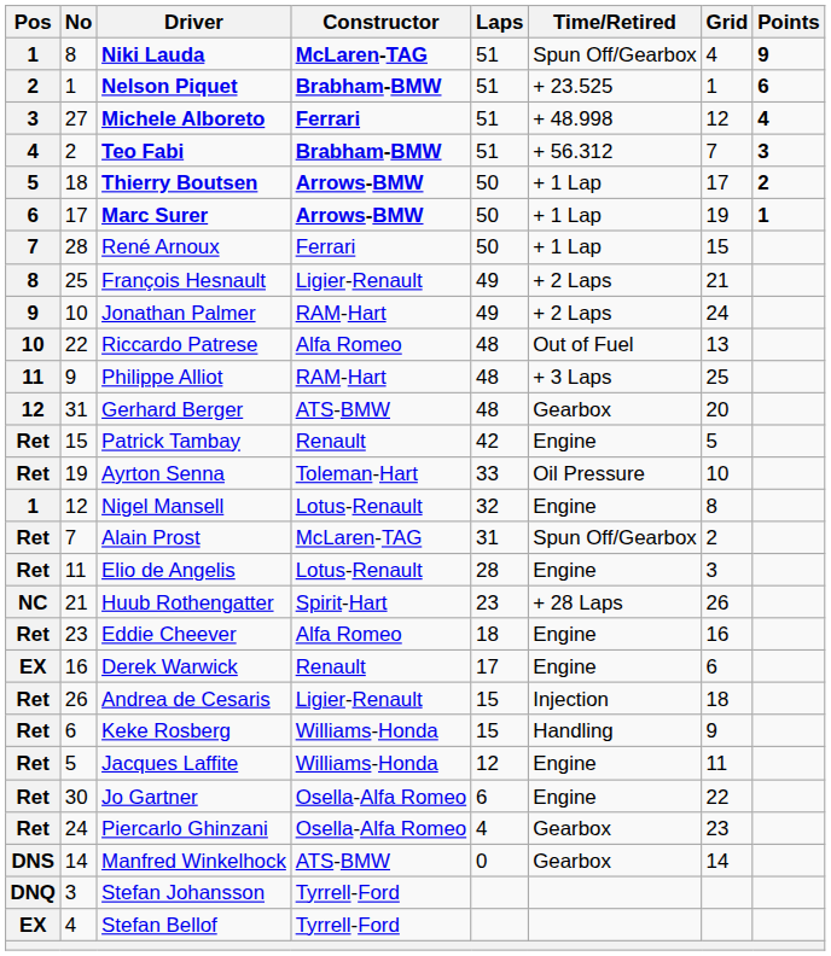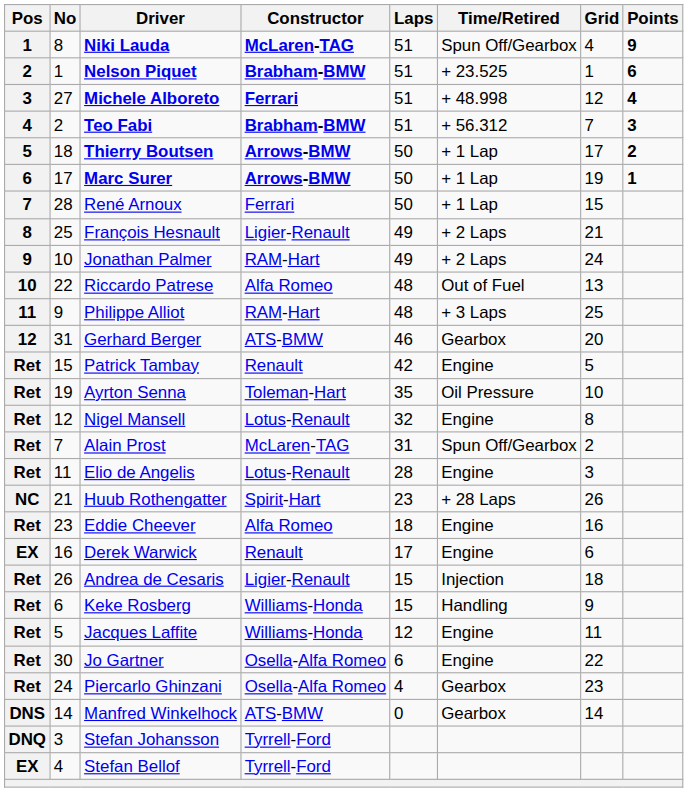 <table class="wikitable" style="font-size: 95%;">
 <tr>
 <th>Pos</th>
 <th>No</th>
 <th>Driver</th>
 <th>Constructor</th>
 <th>Laps</th>
 <th>Time/Retired</th>
 <th>Grid</th>
 <th>Points</th>
 </tr>
 <tr>
 <th>1</th>
 <td>8</td>
 <td> <strong><a href='#'>Niki Lauda</a></strong></td>
 <td><strong><a href='#'>McLaren</a>-<a href='#'>TAG</a></strong></td>
 <td>51</td>
 <td>Spun Off/Gearbox</td>
 <td>4</td>
 <td><strong>9</strong></td>
 </tr>
 <tr>
 <th>2</th>
 <td>1</td>
 <td> <strong><a href='#'>Nelson Piquet</a></strong></td>
 <td><strong><a href='#'>Brabham</a>-<a href='#'>BMW</a></strong></td>
 <td>51</td>
 <td>+ 23.525</td>
 <td>1</td>
 <td><strong>6</strong></td>
 </tr>
 <tr>
 <th>3</th>
 <td>27</td>
 <td> <strong><a href='#'>Michele Alboreto</a></strong></td>
 <td><strong><a href='#'>Ferrari</a></strong></td>
 <td>51</td>
 <td>+ 48.998</td>
 <td>12</td>
 <td><strong>4</strong></td>
 </tr>
 <tr>
 <th>4</th>
 <td>2</td>
 <td> <strong><a href='#'>Teo Fabi</a></strong></td>
 <td><strong><a href='#'>Brabham</a>-<a href='#'>BMW</a></strong></td>
 <td>51</td>
 <td>+ 56.312</td>
 <td>7</td>
 <td><strong>3</strong></td>
 </tr>
 <tr>
 <th>5</th>
 <td>18</td>
 <td> <strong><a href='#'>Thierry Boutsen</a></strong></td>
 <td><strong><a href='#'>Arrows</a>-<a href='#'>BMW</a></strong></td>
 <td>50</td>
 <td>+ 1 Lap</td>
 <td>17</td>
 <td><strong>2</strong></td>
 </tr>
 <tr>
 <th>6</th>
 <td>17</td>
 <td> <strong><a href='#'>Marc Surer</a></strong></td>
 <td><strong><a href='#'>Arrows</a>-<a href='#'>BMW</a></strong></td>
 <td>50</td>
 <td>+ 1 Lap</td>
 <td>19</td>
 <td><strong>1</strong></td>
 </tr>
 <tr>
 <th>7</th>
 <td>28</td>
 <td> <a href='#'>René Arnoux</a></td>
 <td><a href='#'>Ferrari</a></td>
 <td>50</td>
 <td>+ 1 Lap</td>
 <td>15</td>
 <td> </td>
 </tr>
 <tr>
 <th>8</th>
 <td>25</td>
 <td> <a href='#'>François Hesnault</a></td>
 <td><a href='#'>Ligier</a>-<a href='#'>Renault</a></td>
 <td>49</td>
 <td>+ 2 Laps</td>
 <td>21</td>
 <td> </td>
 </tr>
 <tr>
 <th>9</th>
 <td>10</td>
 <td> <a href='#'>Jonathan Palmer</a></td>
 <td><a href='#'>RAM</a>-<a href='#'>Hart</a></td>
 <td>49</td>
 <td>+ 2 Laps</td>
 <td>24</td>
 <td> </td>
 </tr>
 <tr>
 <th>10</th>
 <td>22</td>
 <td> <a href='#'>Riccardo Patrese</a></td>
 <td><a href='#'>Alfa Romeo</a></td>
 <td>48</td>
 <td>Out of Fuel</td>
 <td>13</td>
 <td> </td>
 </tr>
 <tr>
 <th>11</th>
 <td>9</td>
 <td> <a href='#'>Philippe Alliot</a></td>
 <td><a href='#'>RAM</a>-<a href='#'>Hart</a></td>
 <td>48</td>
 <td>+ 3 Laps</td>
 <td>25</td>
 <td> </td>
 </tr>
 <tr>
 <th>12</th>
 <td>31</td>
 <td> <a href='#'>Gerhard Berger</a></td>
 <td><a href='#'>ATS</a>-<a href='#'>BMW</a></td>
-<td>48</td>
+<td>46</td>
 <td>Gearbox</td>
 <td>20</td>
 <td> </td>
 </tr>
 <tr>
 <th>Ret</th>
 <td>15</td>
 <td> <a href='#'>Patrick Tambay</a></td>
 <td><a href='#'>Renault</a></td>
 <td>42</td>
 <td>Engine</td>
 <td>5</td>
 <td> </td>
 </tr>
 <tr>
 <th>Ret</th>
 <td>19</td>
 <td> <a href='#'>Ayrton Senna</a></td>
 <td><a href='#'>Toleman</a>-<a href='#'>Hart</a></td>
-<td>33</td>
+<td>35</td>
 <td>Oil Pressure</td>
 <td>10</td>
 <td> </td>
 </tr>
 <tr>
-<th>1</th>
+<th>Ret</th>
 <td>12</td>
 <td> <a href='#'>Nigel Mansell</a></td>
 <td><a href='#'>Lotus</a>-<a href='#'>Renault</a></td>
 <td>32</td>
 <td>Engine</td>
 <td>8</td>
 <td> </td>
 </tr>
 <tr>
 <th>Ret</th>
 <td>7</td>
 <td> <a href='#'>Alain Prost</a></td>
 <td><a href='#'>McLaren</a>-<a href='#'>TAG</a></td>
 <td>31</td>
 <td>Spun Off/Gearbox</td>
 <td>2</td>
 <td> </td>
 </tr>
 <tr>
 <th>Ret</th>
 <td>11</td>
 <td> <a href='#'>Elio de Angelis</a></td>
 <td><a href='#'>Lotus</a>-<a href='#'>Renault</a></td>
 <td>28</td>
 <td>Engine</td>
 <td>3</td>
 <td> </td>
 </tr>
 <tr>
 <th>NC</th>
 <td>21</td>
 <td> <a href='#'>Huub Rothengatter</a></td>
 <td><a href='#'>Spirit</a>-<a href='#'>Hart</a></td>
 <td>23</td>
 <td>+ 28 Laps</td>
 <td>26</td>
 <td> </td>
 </tr>
 <tr>
 <th>Ret</th>
 <td>23</td>
 <td> <a href='#'>Eddie Cheever</a></td>
 <td><a href='#'>Alfa Romeo</a></td>
 <td>18</td>
 <td>Engine</td>
 <td>16</td>
 <td> </td>
 </tr>
 <tr>
 <th>EX</th>
 <td>16</td>
 <td> <a href='#'>Derek Warwick</a></td>
 <td><a href='#'>Renault</a></td>
 <td>17</td>
 <td>Engine</td>
 <td>6</td>
 <td> </td>
 </tr>
 <tr>
 <th>Ret</th>
 <td>26</td>
 <td> <a href='#'>Andrea de Cesaris</a></td>
 <td><a href='#'>Ligier</a>-<a href='#'>Renault</a></td>
 <td>15</td>
 <td>Injection</td>
 <td>18</td>
 <td> </td>
 </tr>
 <tr>
 <th>Ret</th>
 <td>6</td>
 <td> <a href='#'>Keke Rosberg</a></td>
 <td><a href='#'>Williams</a>-<a href='#'>Honda</a></td>
 <td>15</td>
 <td>Handling</td>
 <td>9</td>
 <td> </td>
 </tr>
 <tr>
 <th>Ret</th>
 <td>5</td>
 <td> <a href='#'>Jacques Laffite</a></td>
 <td><a href='#'>Williams</a>-<a href='#'>Honda</a></td>
 <td>12</td>
 <td>Engine</td>
 <td>11</td>
 <td> </td>
 </tr>
 <tr>
 <th>Ret</th>
 <td>30</td>
 <td> <a href='#'>Jo Gartner</a></td>
 <td><a href='#'>Osella</a>-<a href='#'>Alfa Romeo</a></td>
 <td>6</td>
 <td>Engine</td>
 <td>22</td>
 <td> </td>
 </tr>
 <tr>
 <th>Ret</th>
 <td>24</td>
 <td> <a href='#'>Piercarlo Ghinzani</a></td>
 <td><a href='#'>Osella</a>-<a href='#'>Alfa Romeo</a></td>
 <td>4</td>
 <td>Gearbox</td>
 <td>23</td>
 <td> </td>
 </tr>
 <tr>
 <th>DNS</th>
 <td>14</td>
 <td> <a href='#'>Manfred Winkelhock</a></td>
 <td><a href='#'>ATS</a>-<a href='#'>BMW</a></td>
 <td>0</td>
 <td>Gearbox</td>
 <td>14</td>
 <td> </td>
 </tr>
 <tr>
 <th>DNQ</th>
 <td>3</td>
 <td> <a href='#'>Stefan Johansson</a></td>
 <td><a href='#'>Tyrrell</a>-<a href='#'>Ford</a></td>
 <td> </td>
 <td> </td>
 <td> </td>
 <td> </td>
 </tr>
 <tr>
 <th>EX</th>
 <td>4</td>
 <td> <a href='#'>Stefan Bellof</a></td>
 <td><a href='#'>Tyrrell</a>-<a href='#'>Ford</a></td>
 <td></td>
 <td></td>
 <td></td>
 <td> </td>
 </tr>
 <tr>
 <th colspan="8"></th>
 </tr>
 </table>
